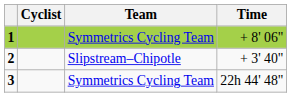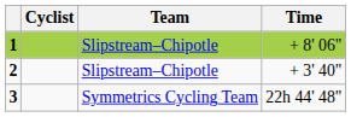 <table class="wikitable">
 <tr>
 <th></th>
 <th>Cyclist</th>
 <th>Team</th>
 <th>Time</th>
 </tr>
 <tr style="background:#a4d049;">
 <td><strong>1</strong></td>
 <td></td>
-<td><a href='#'>Symmetrics Cycling Team</a></td>
+<td><a href='#'>Slipstream–Chipotle</a></td>
 <td align=right>+ 8' 06"</td>
 </tr>
 <tr>
 <td><strong>2</strong></td>
 <td></td>
 <td><a href='#'>Slipstream–Chipotle</a></td>
 <td align=right>+ 3' 40"</td>
 </tr>
 <tr>
 <td><strong>3</strong></td>
 <td></td>
 <td><a href='#'>Symmetrics Cycling Team</a></td>
 <td align=right>22h 44' 48"</td>
 </tr>
 </table>
